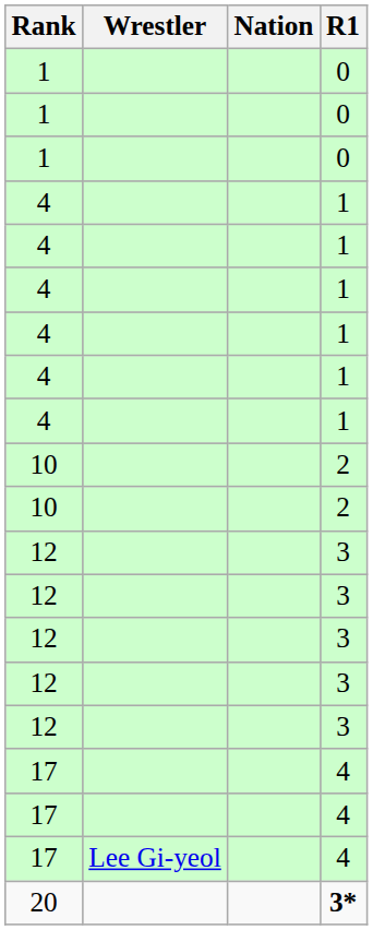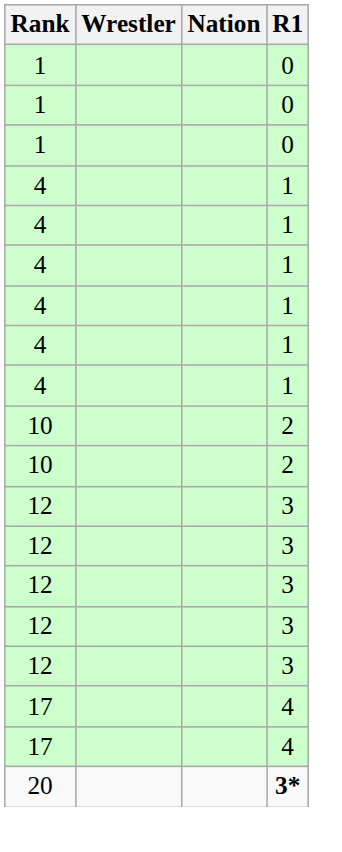 <table class="wikitable sortable" style="text-align:center;">
 <tr>
 <th>Rank</th>
 <th>Wrestler</th>
 <th>Nation</th>
 <th>R1</th>
 </tr>
 <tr style="background:#cfc;">
 <td>1</td>
 <td align=left></td>
 <td align=left></td>
 <td>0</td>
 </tr>
 <tr style="background:#cfc;">
 <td>1</td>
 <td align=left></td>
 <td align=left></td>
 <td>0</td>
 </tr>
 <tr style="background:#cfc;">
 <td>1</td>
 <td align=left></td>
 <td align=left></td>
 <td>0</td>
 </tr>
 <tr style="background:#cfc;">
 <td>4</td>
 <td align=left></td>
 <td align=left></td>
 <td>1</td>
 </tr>
 <tr style="background:#cfc;">
 <td>4</td>
 <td align=left></td>
 <td align=left></td>
 <td>1</td>
 </tr>
 <tr style="background:#cfc;">
 <td>4</td>
 <td align=left></td>
 <td align=left></td>
 <td>1</td>
 </tr>
 <tr style="background:#cfc;">
 <td>4</td>
 <td align=left></td>
 <td align=left></td>
 <td>1</td>
 </tr>
 <tr style="background:#cfc;">
 <td>4</td>
 <td align=left></td>
 <td align=left></td>
 <td>1</td>
 </tr>
 <tr style="background:#cfc;">
 <td>4</td>
 <td align=left></td>
 <td align=left></td>
 <td>1</td>
 </tr>
 <tr style="background:#cfc;">
 <td>10</td>
 <td align=left></td>
 <td align=left></td>
 <td>2</td>
 </tr>
 <tr style="background:#cfc;">
 <td>10</td>
 <td align=left></td>
 <td align=left></td>
 <td>2</td>
 </tr>
 <tr style="background:#cfc;">
 <td>12</td>
 <td align=left></td>
 <td align=left></td>
 <td>3</td>
 </tr>
 <tr style="background:#cfc;">
 <td>12</td>
 <td align=left></td>
 <td align=left></td>
 <td>3</td>
 </tr>
 <tr style="background:#cfc;">
 <td>12</td>
 <td align=left></td>
 <td align=left></td>
 <td>3</td>
 </tr>
 <tr style="background:#cfc;">
 <td>12</td>
 <td align=left></td>
 <td align=left></td>
 <td>3</td>
 </tr>
 <tr style="background:#cfc;">
 <td>12</td>
 <td align=left></td>
 <td align=left></td>
 <td>3</td>
 </tr>
 <tr style="background:#cfc;">
 <td>17</td>
 <td align=left></td>
 <td align=left></td>
 <td>4</td>
 </tr>
 <tr style="background:#cfc;">
 <td>17</td>
 <td align=left></td>
 <td align=left></td>
 <td>4</td>
 </tr>
-<tr style="background:#cfc;">
-<td>17</td>
-<td align=left><a href='#'>Lee Gi-yeol</a></td>
-<td align=left></td>
-<td>4</td>
-</tr>
 <tr>
 <td>20</td>
 <td align=left></td>
 <td align=left></td>
 <td><strong>3*</strong></td>
 </tr>
 </table>
